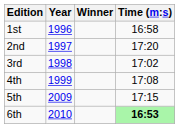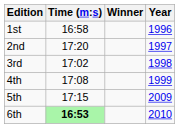 <table class="wikitable">
 <tr>
 <th>Edition</th>
+<th>Time (<a href='#'>m</a>:<a href='#'>s</a>)</th>
+<th>Winner</th>
 <th>Year</th>
-<th>Winner</th>
-<th>Time (<a href='#'>m</a>:<a href='#'>s</a>)</th>
 </tr>
 <tr>
 <td>1st</td>
+<td align=center>16:58</td>
+<td></td>
 <td><a href='#'>1996</a></td>
-<td></td>
-<td align=center>16:58</td>
 </tr>
 <tr>
 <td>2nd</td>
+<td align=center>17:20</td>
+<td></td>
 <td><a href='#'>1997</a></td>
-<td></td>
-<td align=center>17:20</td>
 </tr>
 <tr>
 <td>3rd</td>
+<td align=center>17:02</td>
+<td></td>
 <td><a href='#'>1998</a></td>
-<td></td>
-<td align=center>17:02</td>
 </tr>
 <tr>
 <td>4th</td>
+<td align=center>17:08</td>
+<td></td>
 <td><a href='#'>1999</a></td>
-<td></td>
-<td align=center>17:08</td>
 </tr>
 <tr>
 <td>5th</td>
+<td align=center>17:15</td>
+<td></td>
 <td><a href='#'>2009</a></td>
-<td></td>
-<td align=center>17:15</td>
 </tr>
 <tr>
 <td>6th</td>
+<td align=center bgcolor=#A9F5A9><strong>16:53</strong></td>
+<td></td>
 <td><a href='#'>2010</a></td>
-<td></td>
-<td align=center bgcolor=#A9F5A9><strong>16:53</strong></td>
 </tr>
 </table>
